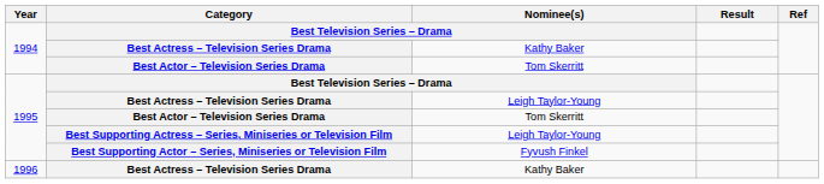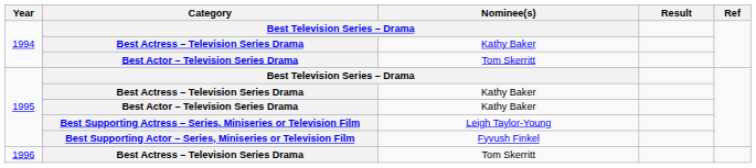 <table class="wikitable plainrowheaders" style="font-size: 90%; text-align:center" width=85%>
 <tr>
 <th scope="col" width="5%">Year</th>
 <th scope="col" width="45%">Category</th>
 <th scope="col" width="35%">Nominee(s)</th>
 <th scope="col" width="10%">Result</th>
 <th scope="col" width="5%">Ref</th>
 </tr>
 <tr>
 <td rowspan="3"><a href='#'>1994</a></td>
 <th scope="row" style="text-align:center" colspan="2"><a href='#'>Best Television Series – Drama</a></th>
 <td></td>
 <td rowspan="3"></td>
 </tr>
 <tr>
 <th scope="row" style="text-align:center"><a href='#'>Best Actress – Television Series Drama</a></th>
 <td><a href='#'>Kathy Baker</a> </td>
 <td></td>
 </tr>
 <tr>
 <th scope="row" style="text-align:center"><a href='#'>Best Actor – Television Series Drama</a></th>
 <td><a href='#'>Tom Skerritt</a> </td>
 <td></td>
 </tr>
 <tr>
 <td rowspan="5"><a href='#'>1995</a></td>
 <th scope="row" style="text-align:center" colspan="2">Best Television Series – Drama</th>
 <td></td>
 <td rowspan="5"></td>
 </tr>
 <tr>
 <th scope="row" style="text-align:center">Best Actress – Television Series Drama</th>
-<td><a href='#'>Leigh Taylor-Young</a> </td>
+<td>Kathy Baker </td>
 <td></td>
 </tr>
 <tr>
 <th scope="row" style="text-align:center">Best Actor – Television Series Drama</th>
-<td>Tom Skerritt </td>
+<td>Kathy Baker </td>
 <td></td>
 </tr>
 <tr>
 <th scope="row" style="text-align:center"><a href='#'>Best Supporting Actress – Series, Miniseries or Television Film</a></th>
 <td><a href='#'>Leigh Taylor-Young</a> </td>
 <td></td>
 </tr>
 <tr>
 <th scope="row" style="text-align:center"><a href='#'>Best Supporting Actor – Series, Miniseries or Television Film</a></th>
 <td><a href='#'>Fyvush Finkel</a> </td>
 <td></td>
 </tr>
 <tr>
 <td><a href='#'>1996</a></td>
 <th scope="row" style="text-align:center">Best Actress – Television Series Drama</th>
-<td>Kathy Baker </td>
+<td>Tom Skerritt </td>
 <td></td>
 <td></td>
 </tr>
 </table>
